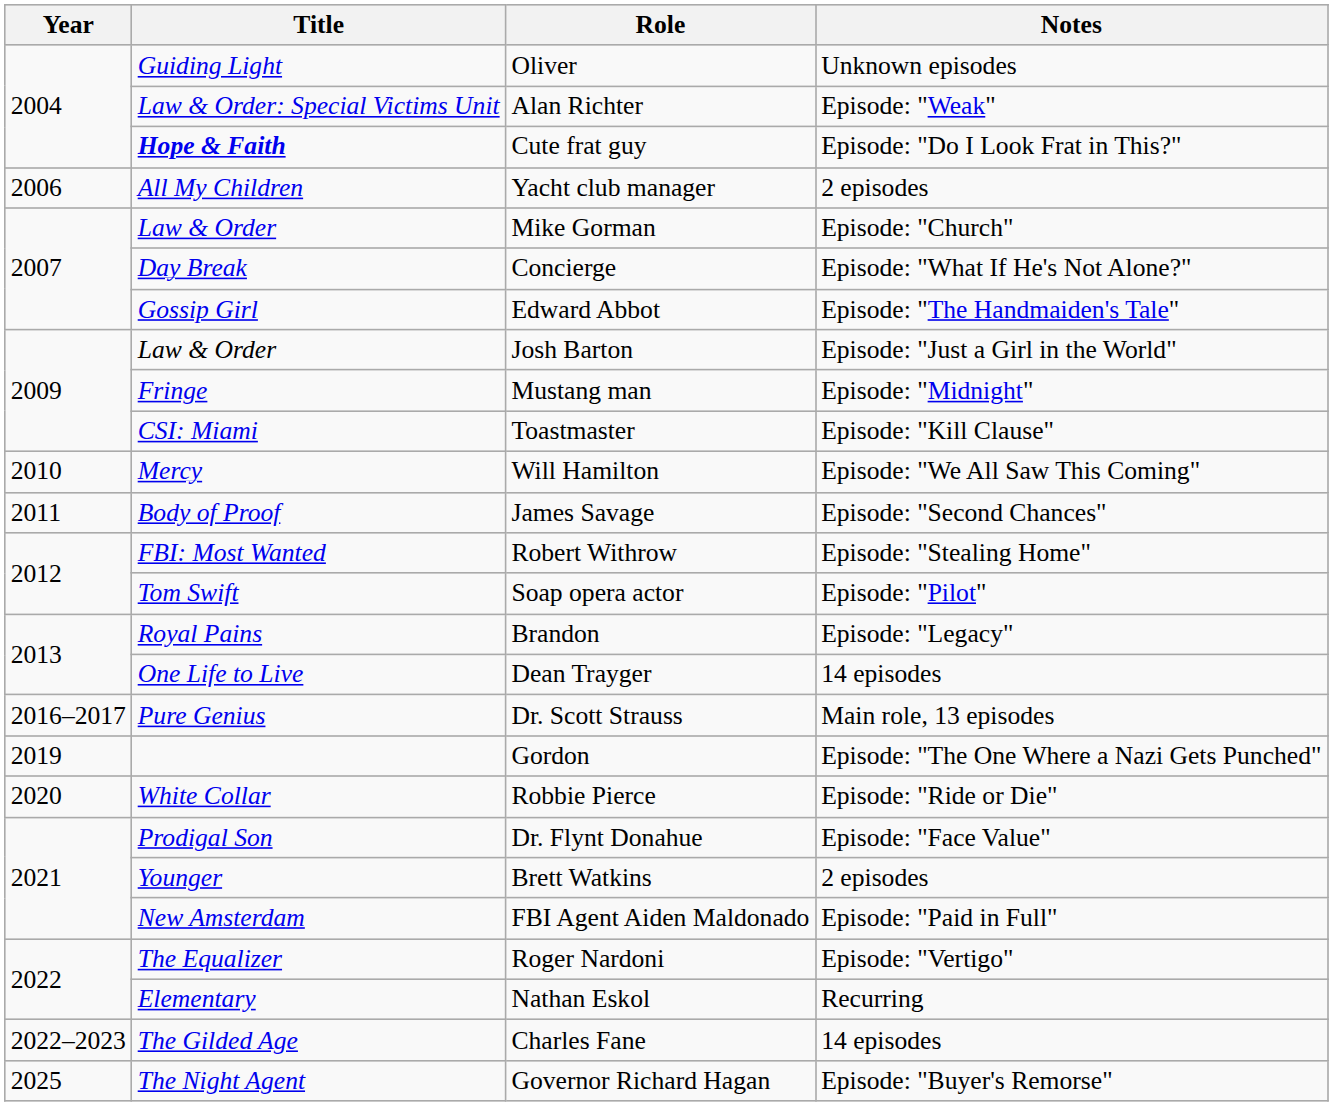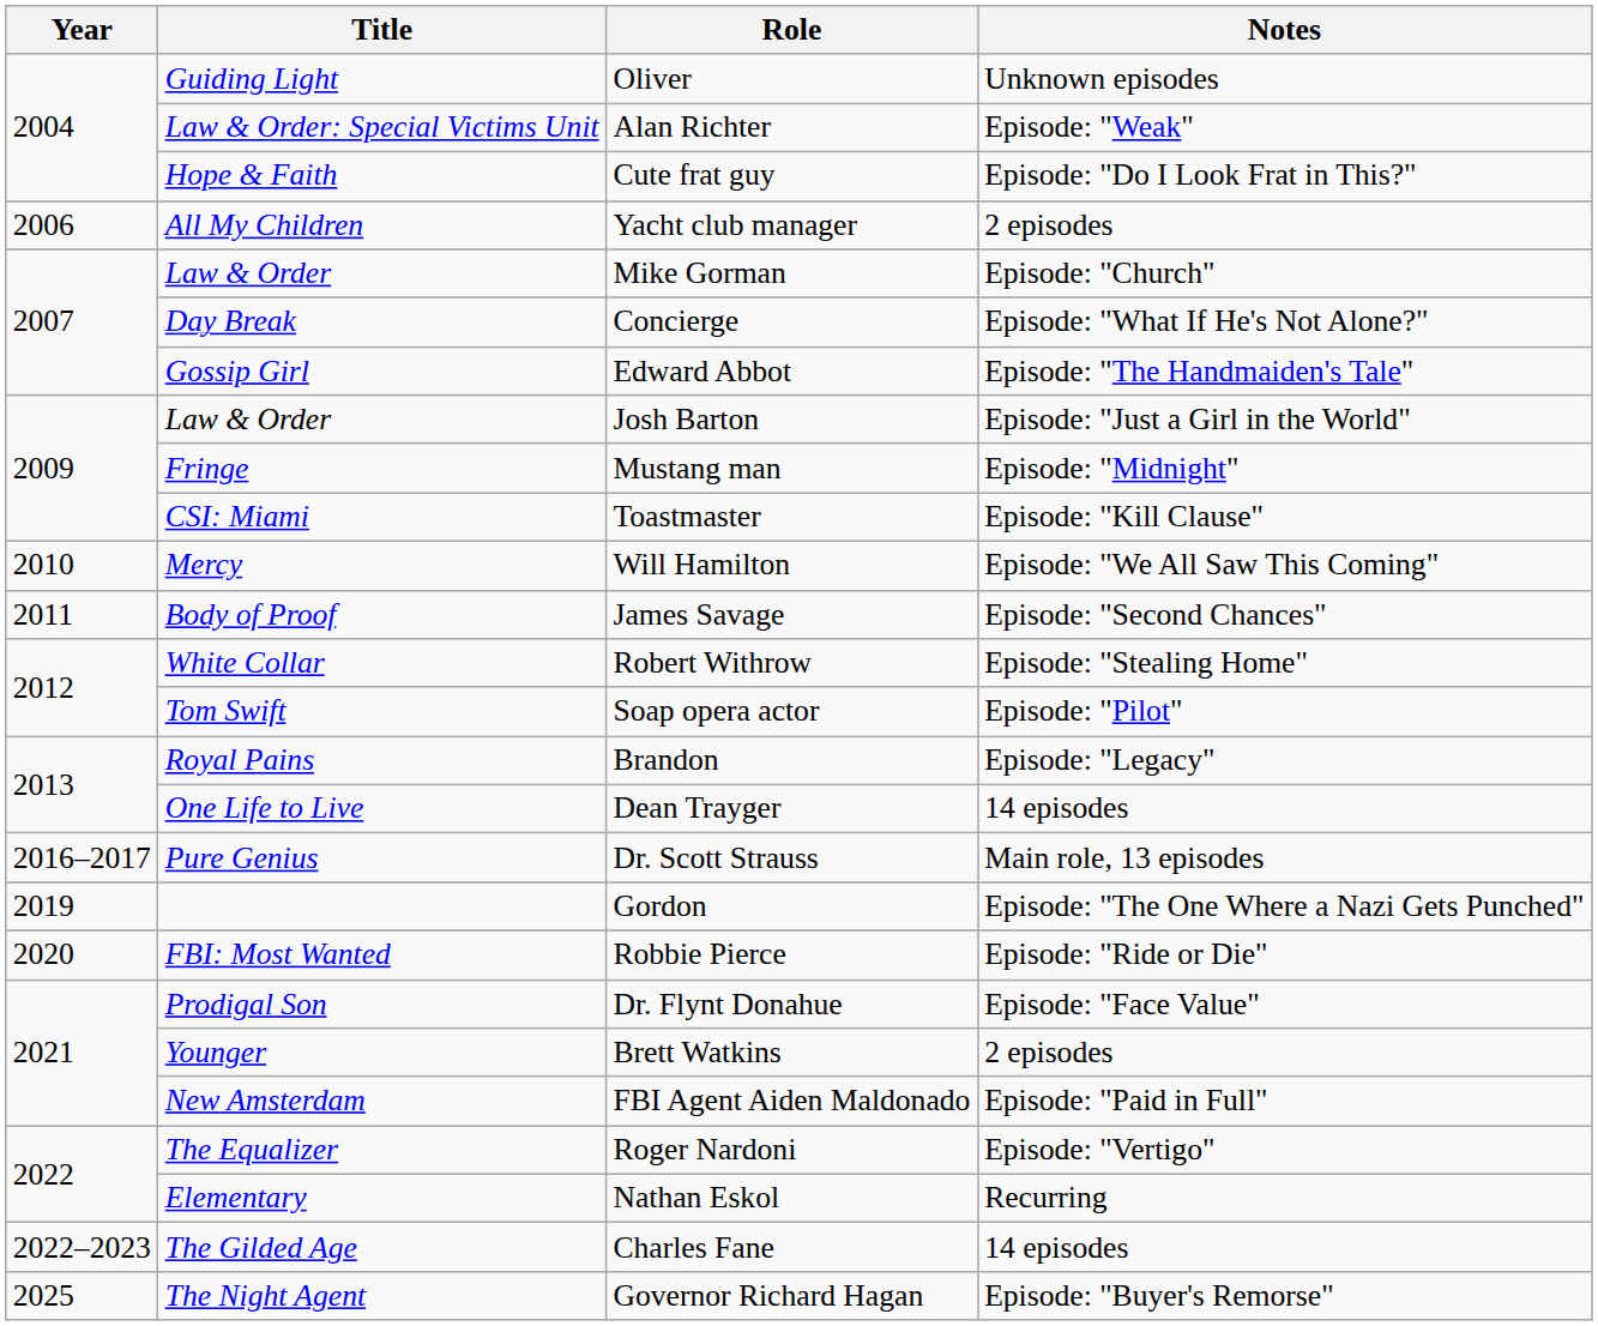 <table class="wikitable sortable">
 <tr>
 <th>Year</th>
 <th>Title</th>
 <th>Role</th>
 <th class="unsortable">Notes</th>
 </tr>
 <tr>
 <td rowspan="3">2004</td>
 <td><em><a href='#'>Guiding Light</a></em></td>
 <td>Oliver</td>
 <td>Unknown episodes</td>
 </tr>
 <tr>
 <td><em><a href='#'>Law & Order: Special Victims Unit</a></em></td>
 <td>Alan Richter</td>
 <td>Episode: "<a href='#'>Weak</a>"</td>
 </tr>
 <tr>
-<td><strong><em><a href='#'>Hope & Faith</a></em></strong></td>
+<td><em><a href='#'>Hope & Faith</a></em></td>
 <td>Cute frat guy</td>
 <td>Episode: "Do I Look Frat in This?"</td>
 </tr>
 <tr>
 <td>2006</td>
 <td><em><a href='#'>All My Children</a></em></td>
 <td>Yacht club manager</td>
 <td>2 episodes</td>
 </tr>
 <tr>
 <td rowspan="3">2007</td>
 <td><em><a href='#'>Law & Order</a></em></td>
 <td>Mike Gorman</td>
 <td>Episode: "Church"</td>
 </tr>
 <tr>
 <td><em><a href='#'>Day Break</a></em></td>
 <td>Concierge</td>
 <td>Episode: "What If He's Not Alone?"</td>
 </tr>
 <tr>
 <td><em><a href='#'>Gossip Girl</a></em></td>
 <td>Edward Abbot</td>
 <td>Episode: "<a href='#'>The Handmaiden's Tale</a>"</td>
 </tr>
 <tr>
 <td rowspan="3">2009</td>
 <td><em>Law & Order</em></td>
 <td>Josh Barton</td>
 <td>Episode: "Just a Girl in the World"</td>
 </tr>
 <tr>
 <td><em><a href='#'>Fringe</a></em></td>
 <td>Mustang man</td>
 <td>Episode: "<a href='#'>Midnight</a>"</td>
 </tr>
 <tr>
 <td><em><a href='#'>CSI: Miami</a></em></td>
 <td>Toastmaster</td>
 <td>Episode: "Kill Clause"</td>
 </tr>
 <tr>
 <td>2010</td>
 <td><em><a href='#'>Mercy</a></em></td>
 <td>Will Hamilton</td>
 <td>Episode: "We All Saw This Coming"</td>
 </tr>
 <tr>
 <td>2011</td>
 <td><em><a href='#'>Body of Proof</a></em></td>
 <td>James Savage</td>
 <td>Episode: "Second Chances"</td>
 </tr>
 <tr>
 <td rowspan="2">2012</td>
-<td><em><a href='#'>FBI: Most Wanted</a></em></td>
+<td><em><a href='#'>White Collar</a></em></td>
 <td>Robert Withrow</td>
 <td>Episode: "Stealing Home"</td>
 </tr>
 <tr>
 <td><em><a href='#'>Tom Swift</a></em></td>
 <td>Soap opera actor</td>
 <td>Episode: "<a href='#'>Pilot</a>"</td>
 </tr>
 <tr>
 <td rowspan="2">2013</td>
 <td><em><a href='#'>Royal Pains</a></em></td>
 <td>Brandon</td>
 <td>Episode: "Legacy"</td>
 </tr>
 <tr>
 <td><em><a href='#'>One Life to Live</a></em></td>
 <td>Dean Trayger</td>
 <td>14 episodes</td>
 </tr>
 <tr>
 <td>2016–2017</td>
 <td><em><a href='#'>Pure Genius</a></em></td>
 <td>Dr. Scott Strauss</td>
 <td>Main role, 13 episodes</td>
 </tr>
 <tr>
 <td>2019</td>
 <td><em></em></td>
 <td>Gordon</td>
 <td>Episode: "The One Where a Nazi Gets Punched"</td>
 </tr>
 <tr>
 <td>2020</td>
-<td><em><a href='#'>White Collar</a></em></td>
+<td><em><a href='#'>FBI: Most Wanted</a></em></td>
 <td>Robbie Pierce</td>
 <td>Episode: "Ride or Die"</td>
 </tr>
 <tr>
 <td rowspan="3">2021</td>
 <td><em><a href='#'>Prodigal Son</a></em></td>
 <td>Dr. Flynt Donahue</td>
 <td>Episode: "Face Value"</td>
 </tr>
 <tr>
 <td><em><a href='#'>Younger</a></em></td>
 <td>Brett Watkins</td>
 <td>2 episodes</td>
 </tr>
 <tr>
 <td><em><a href='#'>New Amsterdam</a></em></td>
 <td>FBI Agent Aiden Maldonado</td>
 <td>Episode: "Paid in Full"</td>
 </tr>
 <tr>
 <td rowspan="2">2022</td>
 <td><em><a href='#'>The Equalizer</a></em></td>
 <td>Roger Nardoni</td>
 <td>Episode: "Vertigo"</td>
 </tr>
 <tr>
 <td><em><a href='#'>Elementary</a></em></td>
 <td>Nathan Eskol</td>
 <td>Recurring</td>
 </tr>
 <tr>
 <td>2022–2023</td>
 <td><em><a href='#'>The Gilded Age</a></em></td>
 <td>Charles Fane</td>
 <td>14 episodes</td>
 </tr>
 <tr>
 <td>2025</td>
 <td><em><a href='#'>The Night Agent</a></em></td>
 <td>Governor Richard Hagan</td>
 <td>Episode: "Buyer's Remorse"</td>
 </tr>
 </table>
